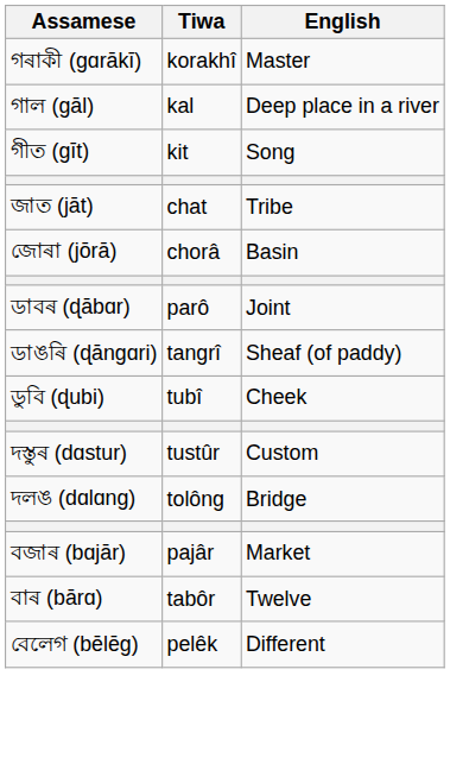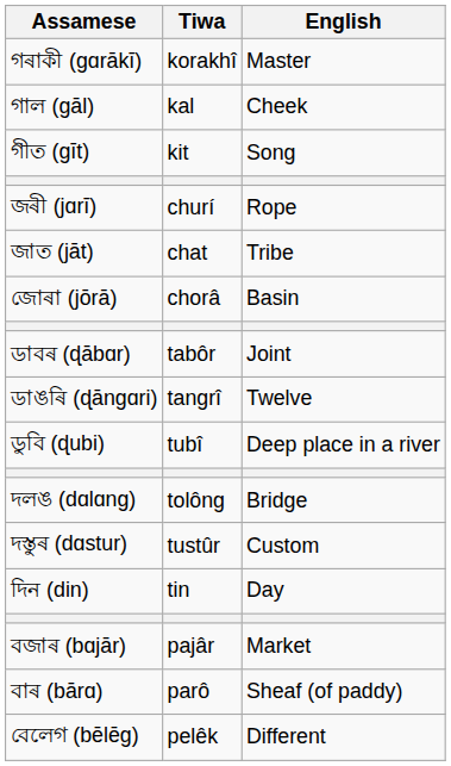 <table class="wikitable">
 <tr>
 <th>Assamese</th>
 <th>Tiwa</th>
 <th>English</th>
 </tr>
 <tr>
 <td>গৰাকী (gɑrākī)</td>
 <td>korakhî</td>
 <td>Master</td>
 </tr>
 <tr>
 <td>গাল (gāl)</td>
 <td>kal</td>
-<td>Deep place in a river</td>
+<td>Cheek</td>
 </tr>
 <tr>
 <td>গীত (gīt)</td>
 <td>kit</td>
 <td>Song</td>
 </tr>
 <tr>
 <th></th>
 <th></th>
 <th></th>
+</tr>
+<tr>
+<td>জৰী (jɑrī)</td>
+<td>churí</td>
+<td>Rope</td>
 </tr>
 <tr>
 <td>জাত (jāt)</td>
 <td>chat</td>
 <td>Tribe</td>
 </tr>
 <tr>
 <td>জোৰা (jōrā)</td>
 <td>chorâ</td>
 <td>Basin</td>
 </tr>
 <tr>
 <th></th>
 <th></th>
 <th></th>
 </tr>
 <tr>
 <td>ডাবৰ (ɖābɑr)</td>
-<td>parô</td>
+<td>tabôr</td>
 <td>Joint</td>
 </tr>
 <tr>
 <td>ডাঙৰি (ɖāngɑri)</td>
 <td>tangrî</td>
-<td>Sheaf (of paddy)</td>
+<td>Twelve</td>
 </tr>
 <tr>
 <td>ডুবি (ɖubi)</td>
 <td>tubî</td>
-<td>Cheek</td>
+<td>Deep place in a river</td>
 </tr>
 <tr>
 <th></th>
 <th></th>
 <th></th>
 </tr>
 <tr>
+<td>দলঙ (dɑlɑng)</td>
+<td>tolông</td>
+<td>Bridge</td>
+</tr>
+<tr>
 <td>দস্তুৰ (dɑstur)</td>
 <td>tustûr</td>
 <td>Custom</td>
 </tr>
 <tr>
-<td>দলঙ (dɑlɑng)</td>
-<td>tolông</td>
-<td>Bridge</td>
+<td>দিন (din)</td>
+<td>tin</td>
+<td>Day</td>
 </tr>
 <tr>
 <th></th>
 <th></th>
 <th></th>
 </tr>
 <tr>
 <td>বজাৰ (bɑjār)</td>
 <td>pajâr</td>
 <td>Market</td>
 </tr>
 <tr>
 <td>বাৰ (bārɑ)</td>
-<td>tabôr</td>
-<td>Twelve</td>
+<td>parô</td>
+<td>Sheaf (of paddy)</td>
 </tr>
 <tr>
 <td>বেলেগ (bēlēg)</td>
 <td>pelêk</td>
 <td>Different</td>
 </tr>
 </table>
